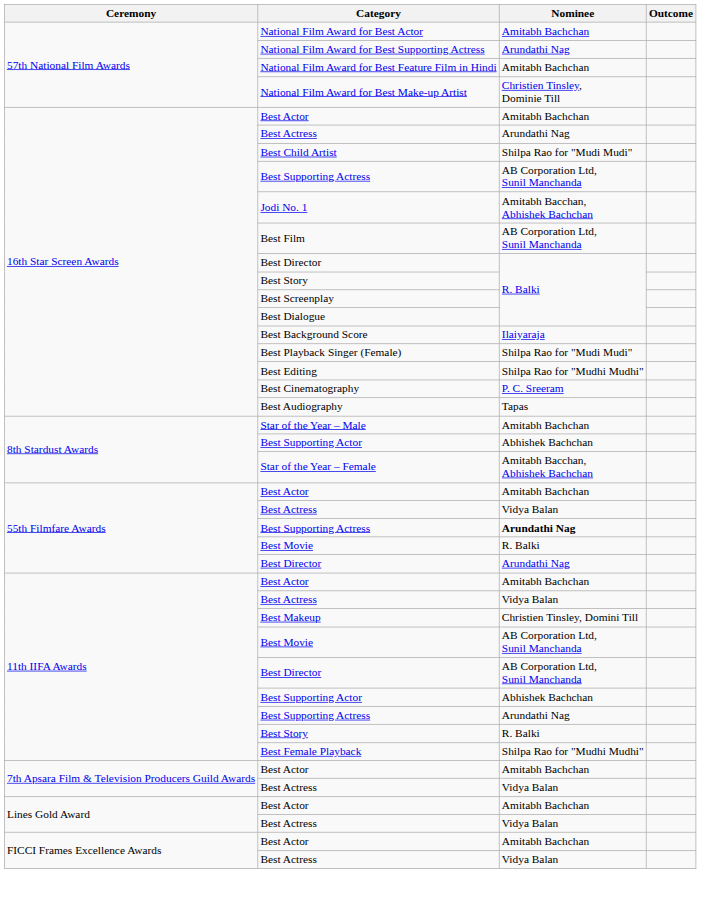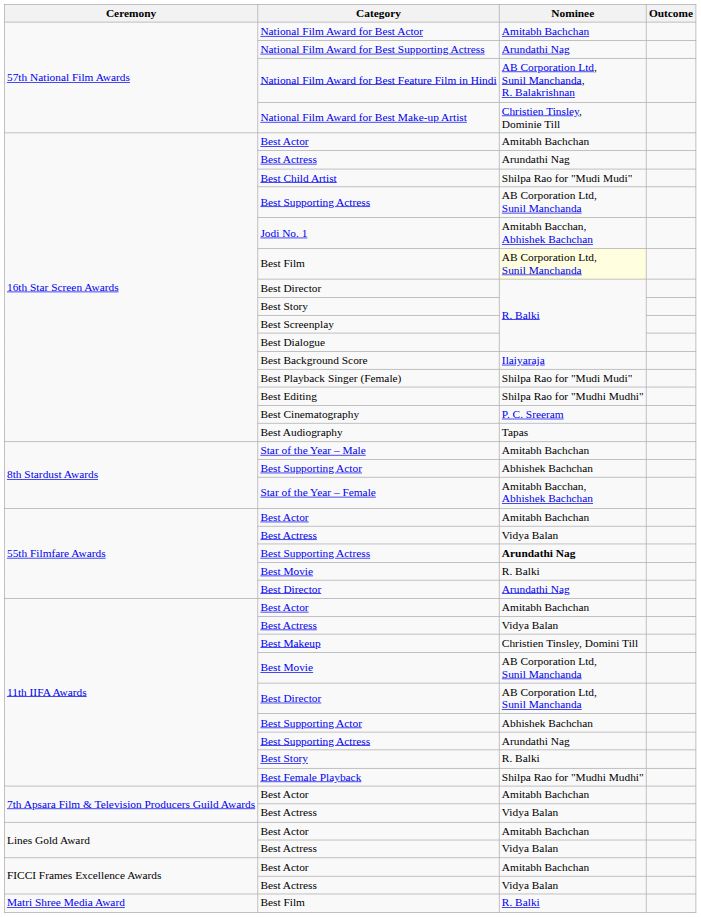 <table class="wikitable">
 <tr>
 <th>Ceremony</th>
 <th>Category</th>
 <th>Nominee</th>
 <th>Outcome</th>
 </tr>
 <tr>
 <td rowspan="4"><a href='#'>57th National Film Awards</a></td>
 <td><a href='#'>National Film Award for Best Actor</a></td>
 <td><a href='#'>Amitabh Bachchan</a></td>
 <td></td>
 </tr>
 <tr>
 <td><a href='#'>National Film Award for Best Supporting Actress</a></td>
 <td><a href='#'>Arundathi Nag</a></td>
 <td></td>
 </tr>
 <tr>
 <td><a href='#'>National Film Award for Best Feature Film in Hindi</a></td>
-<td>Amitabh Bachchan</td>
+<td><a href='#'>AB Corporation Ltd</a>, <br><a href='#'>Sunil Manchanda</a>, <br><a href='#'>R. Balakrishnan</a></td>
 <td></td>
 </tr>
 <tr>
 <td><a href='#'>National Film Award for Best Make-up Artist</a></td>
 <td><a href='#'>Christien Tinsley</a>,<br> Dominie Till</td>
 <td></td>
 </tr>
 <tr>
 <td rowspan="15"><a href='#'>16th Star Screen Awards</a></td>
 <td><a href='#'>Best Actor</a></td>
 <td>Amitabh Bachchan</td>
 <td></td>
 </tr>
 <tr>
 <td><a href='#'>Best Actress</a></td>
 <td>Arundathi Nag</td>
 <td></td>
 </tr>
 <tr>
 <td><a href='#'>Best Child Artist</a></td>
 <td>Shilpa Rao for "Mudi Mudi"</td>
 <td></td>
 </tr>
 <tr>
 <td><a href='#'>Best Supporting Actress</a></td>
 <td>AB Corporation Ltd, <br><a href='#'>Sunil Manchanda</a></td>
 <td></td>
 </tr>
 <tr>
 <td><a href='#'>Jodi No. 1</a></td>
 <td>Amitabh Bacchan,<br><a href='#'>Abhishek Bachchan</a></td>
 <td></td>
 </tr>
 <tr>
 <td>Best Film</td>
-<td>AB Corporation Ltd, <br><a href='#'>Sunil Manchanda</a></td>
+<td style="background: lightyellow;">AB Corporation Ltd, <br><a href='#'>Sunil Manchanda</a></td>
 <td></td>
 </tr>
 <tr>
 <td>Best Director</td>
 <td rowspan="4"><a href='#'>R. Balki</a></td>
 <td></td>
 </tr>
 <tr>
 <td>Best Story</td>
 <td></td>
 </tr>
 <tr>
 <td>Best Screenplay</td>
 <td></td>
 </tr>
 <tr>
 <td>Best Dialogue</td>
 <td></td>
 </tr>
 <tr>
 <td>Best Background Score</td>
 <td><a href='#'>Ilaiyaraja</a></td>
 <td></td>
 </tr>
 <tr>
 <td>Best Playback Singer (Female)</td>
 <td>Shilpa Rao for "Mudi Mudi"</td>
 <td></td>
 </tr>
 <tr>
 <td>Best Editing</td>
 <td>Shilpa Rao for "Mudhi Mudhi"</td>
 <td></td>
 </tr>
 <tr>
 <td>Best Cinematography</td>
 <td><a href='#'>P. C. Sreeram</a></td>
 <td></td>
 </tr>
 <tr>
 <td>Best Audiography</td>
 <td>Tapas</td>
 <td></td>
 </tr>
 <tr>
 <td rowspan="3"><a href='#'>8th Stardust Awards</a></td>
 <td><a href='#'>Star of the Year – Male</a></td>
 <td>Amitabh Bachchan</td>
 <td></td>
 </tr>
 <tr>
 <td><a href='#'>Best Supporting Actor</a></td>
 <td>Abhishek Bachchan</td>
 <td></td>
 </tr>
 <tr>
 <td><a href='#'>Star of the Year – Female</a></td>
 <td>Amitabh Bacchan,<br><a href='#'>Abhishek Bachchan</a></td>
 <td></td>
 </tr>
 <tr>
 <td rowspan="5"><a href='#'>55th Filmfare Awards</a></td>
 <td><a href='#'>Best Actor</a></td>
 <td>Amitabh Bachchan</td>
 <td></td>
 </tr>
 <tr>
 <td><a href='#'>Best Actress</a></td>
 <td>Vidya Balan</td>
 <td></td>
 </tr>
 <tr>
 <td><a href='#'>Best Supporting Actress</a></td>
 <td><strong>Arundathi Nag</strong></td>
 <td></td>
 </tr>
 <tr>
 <td><a href='#'>Best Movie</a></td>
 <td>R. Balki</td>
 <td></td>
 </tr>
 <tr>
 <td><a href='#'>Best Director</a></td>
 <td><a href='#'>Arundathi Nag</a></td>
 <td></td>
 </tr>
 <tr>
 <td rowspan="9"><a href='#'>11th IIFA Awards</a></td>
 <td><a href='#'>Best Actor</a></td>
 <td>Amitabh Bachchan</td>
 <td></td>
 </tr>
 <tr>
 <td><a href='#'>Best Actress</a></td>
 <td>Vidya Balan</td>
 <td></td>
 </tr>
 <tr>
 <td><a href='#'>Best Makeup</a></td>
 <td>Christien Tinsley, Domini Till</td>
 <td></td>
 </tr>
 <tr>
 <td><a href='#'>Best Movie</a></td>
 <td>AB Corporation Ltd, <br><a href='#'>Sunil Manchanda</a></td>
 <td></td>
 </tr>
 <tr>
 <td><a href='#'>Best Director</a></td>
 <td>AB Corporation Ltd, <br><a href='#'>Sunil Manchanda</a></td>
 <td></td>
 </tr>
 <tr>
 <td><a href='#'>Best Supporting Actor</a></td>
 <td>Abhishek Bachchan</td>
 <td></td>
 </tr>
 <tr>
 <td><a href='#'>Best Supporting Actress</a></td>
 <td>Arundathi Nag</td>
 <td></td>
 </tr>
 <tr>
 <td><a href='#'>Best Story</a></td>
 <td>R. Balki</td>
 <td></td>
 </tr>
 <tr>
 <td><a href='#'>Best Female Playback</a></td>
 <td>Shilpa Rao for "Mudhi Mudhi"</td>
 <td></td>
 </tr>
 <tr>
 <td rowspan="2"><a href='#'>7th Apsara Film & Television Producers Guild Awards</a></td>
 <td>Best Actor</td>
 <td>Amitabh Bachchan</td>
 <td></td>
 </tr>
 <tr>
 <td>Best Actress</td>
 <td>Vidya Balan</td>
 <td></td>
 </tr>
 <tr>
 <td rowspan="2">Lines Gold Award</td>
 <td>Best Actor</td>
 <td>Amitabh Bachchan</td>
 <td></td>
 </tr>
 <tr>
 <td>Best Actress</td>
 <td>Vidya Balan</td>
 <td></td>
 </tr>
 <tr>
 <td rowspan="2">FICCI Frames Excellence Awards</td>
 <td>Best Actor</td>
 <td>Amitabh Bachchan</td>
 <td></td>
 </tr>
 <tr>
 <td>Best Actress</td>
 <td>Vidya Balan</td>
 <td></td>
 </tr>
+<tr>
+<td><a href='#'>Matri Shree Media Award</a></td>
+<td>Best Film</td>
+<td><a href='#'>R. Balki</a></td>
+<td></td>
+</tr>
 </table>
